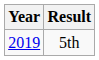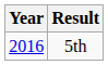 <table class="wikitable" style="text-align:center">
 <tr>
 <th>Year</th>
 <th>Result</th>
 </tr>
 <tr>
-<td><a href='#'>2019</a></td>
+<td><a href='#'>2016</a></td>
 <td>5th</td>
 </tr>
 </table>
